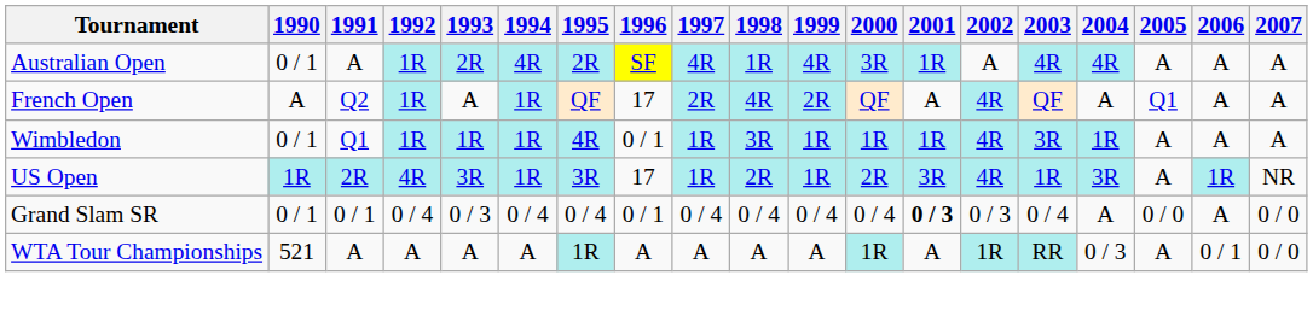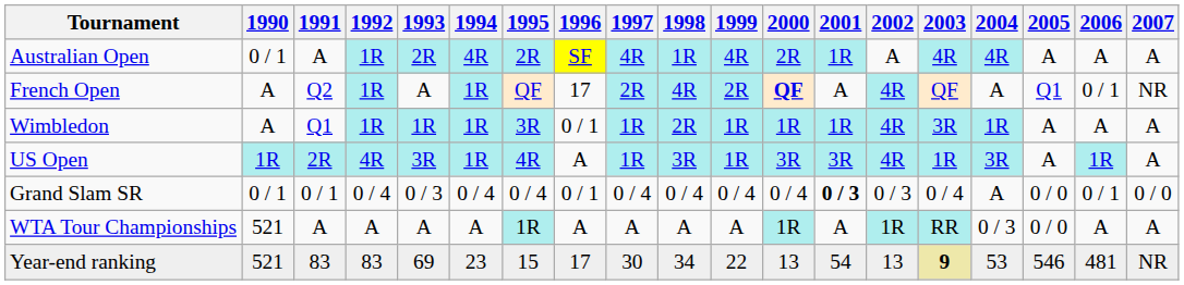 <table class=wikitable style=text-align:center;font-size:97%>
 <tr>
 <th>Tournament</th>
 <th><a href='#'>1990</a></th>
 <th><a href='#'>1991</a></th>
 <th><a href='#'>1992</a></th>
 <th><a href='#'>1993</a></th>
 <th><a href='#'>1994</a></th>
 <th><a href='#'>1995</a></th>
 <th><a href='#'>1996</a></th>
 <th><a href='#'>1997</a></th>
 <th><a href='#'>1998</a></th>
 <th><a href='#'>1999</a></th>
 <th><a href='#'>2000</a></th>
 <th><a href='#'>2001</a></th>
 <th><a href='#'>2002</a></th>
 <th><a href='#'>2003</a></th>
 <th><a href='#'>2004</a></th>
 <th><a href='#'>2005</a></th>
 <th><a href='#'>2006</a></th>
 <th><a href='#'>2007</a></th>
 </tr>
 <tr>
 <td align=left><a href='#'>Australian Open</a></td>
 <td>0 / 1</td>
 <td>A</td>
 <td bgcolor=afeeee><a href='#'>1R</a></td>
 <td bgcolor=afeeee><a href='#'>2R</a></td>
 <td bgcolor=afeeee><a href='#'>4R</a></td>
 <td bgcolor=afeeee><a href='#'>2R</a></td>
 <td bgcolor=yellow><a href='#'>SF</a></td>
 <td bgcolor=afeeee><a href='#'>4R</a></td>
 <td bgcolor=afeeee><a href='#'>1R</a></td>
 <td bgcolor=afeeee><a href='#'>4R</a></td>
-<td bgcolor=afeeee><a href='#'>3R</a></td>
+<td bgcolor=afeeee><a href='#'>2R</a></td>
 <td bgcolor=afeeee><a href='#'>1R</a></td>
 <td>A</td>
 <td bgcolor=afeeee><a href='#'>4R</a></td>
 <td bgcolor=afeeee><a href='#'>4R</a></td>
 <td>A</td>
 <td>A</td>
 <td>A</td>
 </tr>
 <tr>
 <td align=left><a href='#'>French Open</a></td>
 <td>A</td>
 <td><a href='#'>Q2</a></td>
 <td bgcolor=afeeee><a href='#'>1R</a></td>
 <td>A</td>
 <td bgcolor=afeeee><a href='#'>1R</a></td>
 <td bgcolor=ffebcd><a href='#'>QF</a></td>
 <td>17</td>
 <td bgcolor=afeeee><a href='#'>2R</a></td>
 <td bgcolor=afeeee><a href='#'>4R</a></td>
 <td bgcolor=afeeee><a href='#'>2R</a></td>
-<td bgcolor=ffebcd><a href='#'>QF</a></td>
+<td bgcolor=ffebcd><strong><a href='#'>QF</a></strong></td>
 <td>A</td>
 <td bgcolor=afeeee><a href='#'>4R</a></td>
 <td bgcolor=ffebcd><a href='#'>QF</a></td>
 <td>A</td>
 <td><a href='#'>Q1</a></td>
-<td>A</td>
-<td>A</td>
+<td>0 / 1</td>
+<td>NR</td>
 </tr>
 <tr>
 <td align=left><a href='#'>Wimbledon</a></td>
-<td>0 / 1</td>
+<td>A</td>
 <td><a href='#'>Q1</a></td>
 <td bgcolor=afeeee><a href='#'>1R</a></td>
 <td bgcolor=afeeee><a href='#'>1R</a></td>
 <td bgcolor=afeeee><a href='#'>1R</a></td>
-<td bgcolor=afeeee><a href='#'>4R</a></td>
+<td bgcolor=afeeee><a href='#'>3R</a></td>
 <td>0 / 1</td>
 <td bgcolor=afeeee><a href='#'>1R</a></td>
-<td bgcolor=afeeee><a href='#'>3R</a></td>
+<td bgcolor=afeeee><a href='#'>2R</a></td>
 <td bgcolor=afeeee><a href='#'>1R</a></td>
 <td bgcolor=afeeee><a href='#'>1R</a></td>
 <td bgcolor=afeeee><a href='#'>1R</a></td>
 <td bgcolor=afeeee><a href='#'>4R</a></td>
 <td bgcolor=afeeee><a href='#'>3R</a></td>
 <td bgcolor=afeeee><a href='#'>1R</a></td>
 <td>A</td>
 <td>A</td>
 <td>A</td>
 </tr>
 <tr>
 <td align=left><a href='#'>US Open</a></td>
 <td bgcolor=afeeee><a href='#'>1R</a></td>
 <td bgcolor=afeeee><a href='#'>2R</a></td>
 <td bgcolor=afeeee><a href='#'>4R</a></td>
 <td bgcolor=afeeee><a href='#'>3R</a></td>
 <td bgcolor=afeeee><a href='#'>1R</a></td>
+<td bgcolor=afeeee><a href='#'>4R</a></td>
+<td>A</td>
+<td bgcolor=afeeee><a href='#'>1R</a></td>
 <td bgcolor=afeeee><a href='#'>3R</a></td>
-<td>17</td>
 <td bgcolor=afeeee><a href='#'>1R</a></td>
-<td bgcolor=afeeee><a href='#'>2R</a></td>
-<td bgcolor=afeeee><a href='#'>1R</a></td>
-<td bgcolor=afeeee><a href='#'>2R</a></td>
+<td bgcolor=afeeee><a href='#'>3R</a></td>
 <td bgcolor=afeeee><a href='#'>3R</a></td>
 <td bgcolor=afeeee><a href='#'>4R</a></td>
 <td bgcolor=afeeee><a href='#'>1R</a></td>
 <td bgcolor=afeeee><a href='#'>3R</a></td>
 <td>A</td>
 <td bgcolor=afeeee><a href='#'>1R</a></td>
-<td>NR</td>
+<td>A</td>
 </tr>
 <tr>
 <td align=left>Grand Slam SR</td>
 <td>0 / 1</td>
 <td>0 / 1</td>
 <td>0 / 4</td>
 <td>0 / 3</td>
 <td>0 / 4</td>
 <td>0 / 4</td>
 <td>0 / 1</td>
 <td>0 / 4</td>
 <td>0 / 4</td>
 <td>0 / 4</td>
 <td>0 / 4</td>
 <td><strong>0 / 3</strong></td>
 <td>0 / 3</td>
 <td>0 / 4</td>
 <td>A</td>
 <td>0 / 0</td>
-<td>A</td>
+<td>0 / 1</td>
 <td>0 / 0</td>
 </tr>
 <tr>
 <td align=left><a href='#'>WTA Tour Championships</a></td>
 <td>521</td>
 <td>A</td>
 <td>A</td>
 <td>A</td>
 <td>A</td>
 <td bgcolor=afeeee>1R</td>
 <td>A</td>
 <td>A</td>
 <td>A</td>
 <td>A</td>
 <td bgcolor=afeeee>1R</td>
 <td>A</td>
 <td bgcolor=afeeee>1R</td>
 <td bgcolor=afeeee>RR</td>
 <td>0 / 3</td>
+<td>0 / 0</td>
 <td>A</td>
-<td>0 / 1</td>
-<td>0 / 0</td>
+<td>A</td>
+</tr>
+<tr bgcolor=#efefef>
+<td align=left>Year-end ranking</td>
+<td>521</td>
+<td>83</td>
+<td>83</td>
+<td>69</td>
+<td>23</td>
+<td>15</td>
+<td>17</td>
+<td>30</td>
+<td>34</td>
+<td>22</td>
+<td>13</td>
+<td>54</td>
+<td>13</td>
+<td bgcolor=EEE8AA><strong>9</strong></td>
+<td>53</td>
+<td>546</td>
+<td>481</td>
+<td>NR</td>
 </tr>
 </table>
